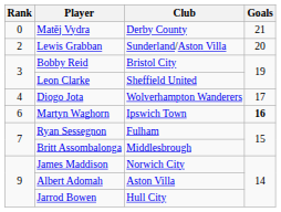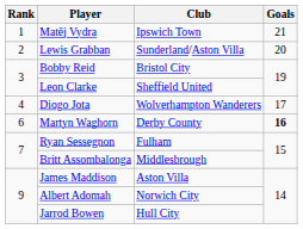 <table class="wikitable" style="text-align:center">
 <tr>
 <th>Rank</th>
 <th>Player</th>
 <th>Club</th>
 <th>Goals</th>
 </tr>
 <tr>
-<td>0</td>
+<td>1</td>
 <td align="left"> <a href='#'>Matěj Vydra</a></td>
-<td align="left"><a href='#'>Derby County</a></td>
+<td align="left"><a href='#'>Ipswich Town</a></td>
 <td>21</td>
 </tr>
 <tr>
 <td>2</td>
 <td align="left"> <a href='#'>Lewis Grabban</a></td>
 <td align="left"><a href='#'>Sunderland</a>/<a href='#'>Aston Villa</a></td>
 <td>20</td>
 </tr>
 <tr>
 <td rowspan="2">3</td>
 <td align="left"> <a href='#'>Bobby Reid</a></td>
 <td align="left"><a href='#'>Bristol City</a></td>
 <td rowspan="2">19</td>
 </tr>
 <tr>
 <td align="left"> <a href='#'>Leon Clarke</a></td>
 <td align="left"><a href='#'>Sheffield United</a></td>
 </tr>
 <tr>
 <td>4</td>
 <td align="left"> <a href='#'>Diogo Jota</a></td>
 <td align="left"><a href='#'>Wolverhampton Wanderers</a></td>
 <td>17</td>
 </tr>
 <tr>
 <td>6</td>
 <td align="left"> <a href='#'>Martyn Waghorn</a></td>
-<td align="left"><a href='#'>Ipswich Town</a></td>
+<td align="left"><a href='#'>Derby County</a></td>
 <td><strong>16</strong></td>
 </tr>
 <tr>
 <td rowspan="2">7</td>
 <td align="left"> <a href='#'>Ryan Sessegnon</a></td>
 <td align="left"><a href='#'>Fulham</a></td>
 <td rowspan="2">15</td>
 </tr>
 <tr>
 <td align="left"> <a href='#'>Britt Assombalonga</a></td>
 <td align="left"><a href='#'>Middlesbrough</a></td>
 </tr>
 <tr>
 <td rowspan="3">9</td>
 <td align="left"> <a href='#'>James Maddison</a></td>
-<td align="left"><a href='#'>Norwich City</a></td>
+<td align="left"><a href='#'>Aston Villa</a></td>
 <td rowspan="3">14</td>
 </tr>
 <tr>
 <td align="left"> <a href='#'>Albert Adomah</a></td>
-<td align="left"><a href='#'>Aston Villa</a></td>
+<td align="left"><a href='#'>Norwich City</a></td>
 </tr>
 <tr>
 <td align="left"> <a href='#'>Jarrod Bowen</a></td>
 <td align="left"><a href='#'>Hull City</a></td>
 </tr>
 </table>
